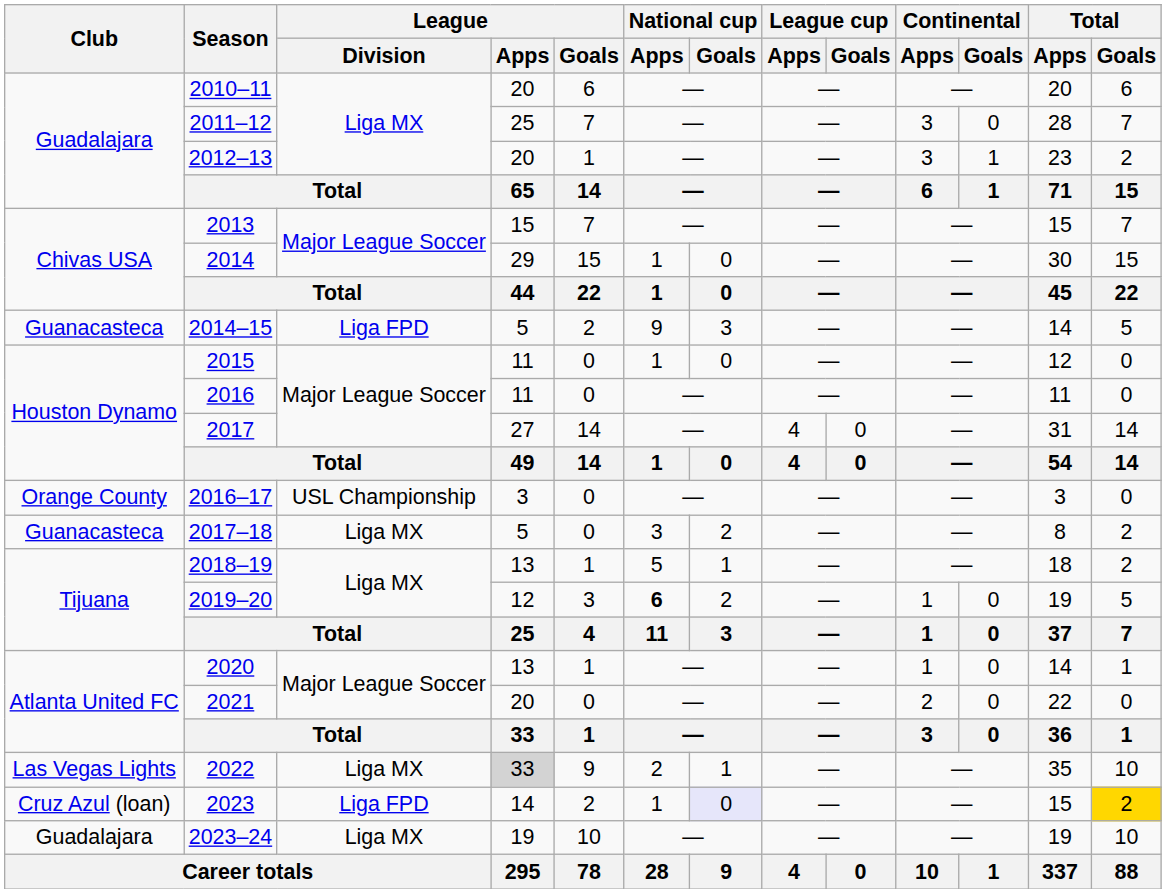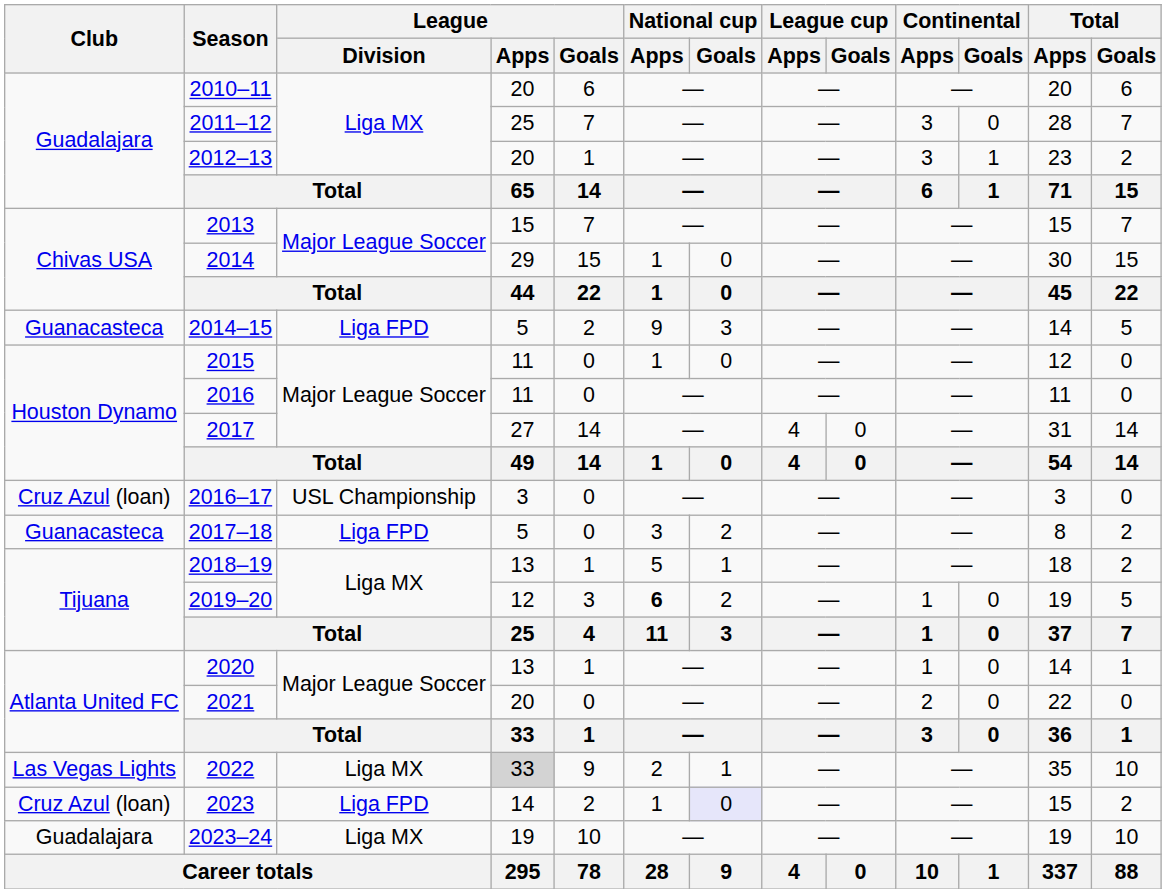 <table class="wikitable" style="text-align: center">
 <tr>
 <th rowspan="2">Club</th>
 <th rowspan="2">Season</th>
 <th colspan="3">League</th>
 <th colspan="2">National cup</th>
 <th colspan="2">League cup</th>
 <th colspan="2">Continental</th>
 <th colspan="2">Total</th>
 </tr>
 <tr>
 <th>Division</th>
 <th>Apps</th>
 <th>Goals</th>
 <th>Apps</th>
 <th>Goals</th>
 <th>Apps</th>
 <th>Goals</th>
 <th>Apps</th>
 <th>Goals</th>
 <th>Apps</th>
 <th>Goals</th>
 </tr>
 <tr>
 <td rowspan="4"><a href='#'>Guadalajara</a></td>
 <td><a href='#'>2010–11</a></td>
 <td rowspan="3"><a href='#'>Liga MX</a></td>
 <td>20</td>
 <td>6</td>
 <td colspan="2">—</td>
 <td colspan="2">—</td>
 <td colspan="2">—</td>
 <td>20</td>
 <td>6</td>
 </tr>
 <tr>
 <td><a href='#'>2011–12</a></td>
 <td>25</td>
 <td>7</td>
 <td colspan="2">—</td>
 <td colspan="2">—</td>
 <td>3</td>
 <td>0</td>
 <td>28</td>
 <td>7</td>
 </tr>
 <tr>
 <td><a href='#'>2012–13</a></td>
 <td>20</td>
 <td>1</td>
 <td colspan="2">—</td>
 <td colspan="2">—</td>
 <td>3</td>
 <td>1</td>
 <td>23</td>
 <td>2</td>
 </tr>
 <tr>
 <th colspan="2">Total</th>
 <th>65</th>
 <th>14</th>
 <th colspan="2">—</th>
 <th colspan="2">—</th>
 <th>6</th>
 <th>1</th>
 <th>71</th>
 <th>15</th>
 </tr>
 <tr>
 <td rowspan="3"><a href='#'>Chivas USA</a></td>
 <td><a href='#'>2013</a></td>
 <td rowspan="2"><a href='#'>Major League Soccer</a></td>
 <td>15</td>
 <td>7</td>
 <td colspan="2">—</td>
 <td colspan="2">—</td>
 <td colspan="2">—</td>
 <td>15</td>
 <td>7</td>
 </tr>
 <tr>
 <td><a href='#'>2014</a></td>
 <td>29</td>
 <td>15</td>
 <td>1</td>
 <td>0</td>
 <td colspan="2">—</td>
 <td colspan="2">—</td>
 <td>30</td>
 <td>15</td>
 </tr>
 <tr>
 <th colspan="2">Total</th>
 <th>44</th>
 <th>22</th>
 <th>1</th>
 <th>0</th>
 <th colspan="2">—</th>
 <th colspan="2">—</th>
 <th>45</th>
 <th>22</th>
 </tr>
 <tr>
 <td><a href='#'>Guanacasteca</a></td>
 <td><a href='#'>2014–15</a></td>
 <td><a href='#'>Liga FPD</a></td>
 <td>5</td>
 <td>2</td>
 <td>9</td>
 <td>3</td>
 <td colspan="2">—</td>
 <td colspan="2">—</td>
 <td>14</td>
 <td>5</td>
 </tr>
 <tr>
 <td rowspan="4"><a href='#'>Houston Dynamo</a></td>
 <td><a href='#'>2015</a></td>
 <td rowspan="3">Major League Soccer</td>
 <td>11</td>
 <td>0</td>
 <td>1</td>
 <td>0</td>
 <td colspan="2">—</td>
 <td colspan="2">—</td>
 <td>12</td>
 <td>0</td>
 </tr>
 <tr>
 <td><a href='#'>2016</a></td>
 <td>11</td>
 <td>0</td>
 <td colspan="2">—</td>
 <td colspan="2">—</td>
 <td colspan="2">—</td>
 <td>11</td>
 <td>0</td>
 </tr>
 <tr>
 <td><a href='#'>2017</a></td>
 <td>27</td>
 <td>14</td>
 <td colspan="2">—</td>
 <td>4</td>
 <td>0</td>
 <td colspan="2">—</td>
 <td>31</td>
 <td>14</td>
 </tr>
 <tr>
 <th colspan="2">Total</th>
 <th>49</th>
 <th>14</th>
 <th>1</th>
 <th>0</th>
 <th>4</th>
 <th>0</th>
 <th colspan="2">—</th>
 <th>54</th>
 <th>14</th>
 </tr>
 <tr>
-<td><a href='#'>Orange County</a></td>
+<td><a href='#'>Cruz Azul</a> (loan)</td>
 <td><a href='#'>2016–17</a></td>
 <td>USL Championship</td>
 <td>3</td>
 <td>0</td>
 <td colspan="2">—</td>
 <td colspan="2">—</td>
 <td colspan="2">—</td>
 <td>3</td>
 <td>0</td>
 </tr>
 <tr>
 <td><a href='#'>Guanacasteca</a></td>
 <td><a href='#'>2017–18</a></td>
-<td>Liga MX</td>
+<td><a href='#'>Liga FPD</a></td>
 <td>5</td>
 <td>0</td>
 <td>3</td>
 <td>2</td>
 <td colspan="2">—</td>
 <td colspan="2">—</td>
 <td>8</td>
 <td>2</td>
 </tr>
 <tr>
 <td rowspan="3"><a href='#'>Tijuana</a></td>
 <td><a href='#'>2018–19</a></td>
 <td rowspan="2">Liga MX</td>
 <td>13</td>
 <td>1</td>
 <td>5</td>
 <td>1</td>
 <td colspan="2">—</td>
 <td colspan="2">—</td>
 <td>18</td>
 <td>2</td>
 </tr>
 <tr>
 <td><a href='#'>2019–20</a></td>
 <td>12</td>
 <td>3</td>
 <td><strong>6</strong></td>
 <td>2</td>
 <td colspan="2">—</td>
 <td>1</td>
 <td>0</td>
 <td>19</td>
 <td>5</td>
 </tr>
 <tr>
 <th colspan="2">Total</th>
 <th>25</th>
 <th>4</th>
 <th>11</th>
 <th>3</th>
 <th colspan="2">—</th>
 <th>1</th>
 <th>0</th>
 <th>37</th>
 <th>7</th>
 </tr>
 <tr>
 <td rowspan="3"><a href='#'>Atlanta United FC</a></td>
 <td><a href='#'>2020</a></td>
 <td rowspan="2">Major League Soccer</td>
 <td>13</td>
 <td>1</td>
 <td colspan="2">—</td>
 <td colspan="2">—</td>
 <td>1</td>
 <td>0</td>
 <td>14</td>
 <td>1</td>
 </tr>
 <tr>
 <td><a href='#'>2021</a></td>
 <td>20</td>
 <td>0</td>
 <td colspan="2">—</td>
 <td colspan="2">—</td>
 <td>2</td>
 <td>0</td>
 <td>22</td>
 <td>0</td>
 </tr>
 <tr>
 <th colspan="2">Total</th>
 <th>33</th>
 <th>1</th>
 <th colspan="2">—</th>
 <th colspan="2">—</th>
 <th>3</th>
 <th>0</th>
 <th>36</th>
 <th>1</th>
 </tr>
 <tr>
 <td><a href='#'>Las Vegas Lights</a></td>
 <td><a href='#'>2022</a></td>
 <td>Liga MX</td>
 <td style="background: lightgrey;">33</td>
 <td>9</td>
 <td>2</td>
 <td>1</td>
 <td colspan="2">—</td>
 <td colspan="2">—</td>
 <td>35</td>
 <td>10</td>
 </tr>
 <tr>
 <td><a href='#'>Cruz Azul</a> (loan)</td>
 <td><a href='#'>2023</a></td>
 <td><a href='#'>Liga FPD</a></td>
 <td>14</td>
 <td>2</td>
 <td>1</td>
 <td style="background: lavender;">0</td>
 <td colspan="2">—</td>
 <td colspan="2">—</td>
 <td>15</td>
-<td style="background: gold;">2</td>
+<td>2</td>
 </tr>
 <tr>
 <td>Guadalajara</td>
 <td><a href='#'>2023–24</a></td>
 <td>Liga MX</td>
 <td>19</td>
 <td>10</td>
 <td colspan="2">—</td>
 <td colspan="2">—</td>
 <td colspan="2">—</td>
 <td>19</td>
 <td>10</td>
 </tr>
 <tr>
 <th colspan="3">Career totals</th>
 <th>295</th>
 <th>78</th>
 <th>28</th>
 <th>9</th>
 <th>4</th>
 <th>0</th>
 <th>10</th>
 <th>1</th>
 <th>337</th>
 <th>88</th>
 </tr>
 </table>
